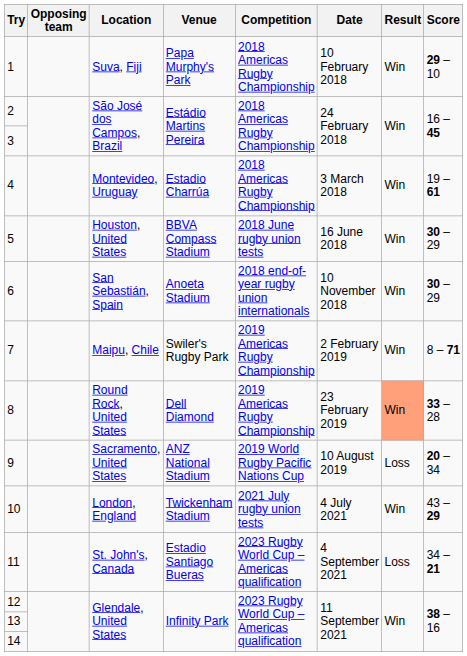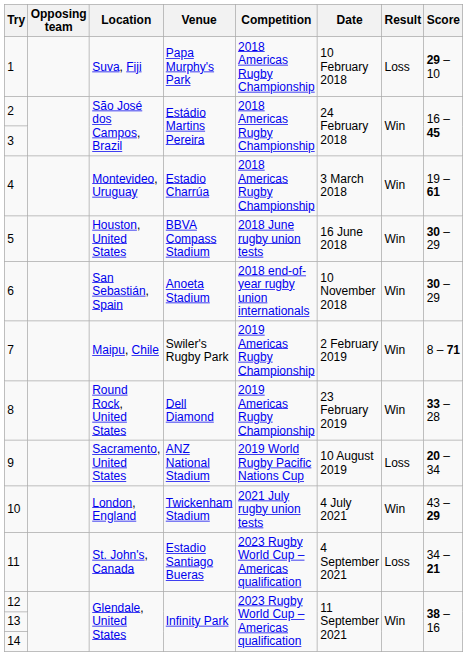 <table class="wikitable" style="font-size:100%">
 <tr>
 <th>Try</th>
 <th>Opposing team</th>
 <th>Location</th>
 <th>Venue</th>
 <th>Competition</th>
 <th>Date</th>
 <th>Result</th>
 <th>Score</th>
 </tr>
 <tr>
 <td>1</td>
 <td></td>
 <td><a href='#'>Suva</a>, <a href='#'>Fiji</a></td>
 <td><a href='#'>Papa Murphy's Park</a></td>
 <td><a href='#'>2018 Americas Rugby Championship</a></td>
 <td>10 February 2018</td>
-<td>Win</td>
+<td>Loss</td>
 <td><strong>29</strong> – 10</td>
 </tr>
 <tr>
 <td>2</td>
 <td rowspan="2"></td>
 <td rowspan="2"><a href='#'>São José dos Campos</a>, <a href='#'>Brazil</a></td>
 <td rowspan="2"><a href='#'>Estádio Martins Pereira</a></td>
 <td rowspan="2"><a href='#'>2018 Americas Rugby Championship</a></td>
 <td rowspan="2">24 February 2018</td>
 <td rowspan="2">Win</td>
 <td rowspan="2">16 – <strong>45</strong></td>
 </tr>
 <tr>
 <td>3</td>
 </tr>
 <tr>
 <td>4</td>
 <td></td>
 <td><a href='#'>Montevideo</a>, <a href='#'>Uruguay</a></td>
 <td><a href='#'>Estadio Charrúa</a></td>
 <td><a href='#'>2018 Americas Rugby Championship</a></td>
 <td>3 March 2018</td>
 <td>Win</td>
 <td>19 – <strong>61</strong></td>
 </tr>
 <tr>
 <td>5</td>
 <td></td>
 <td><a href='#'>Houston</a>, <a href='#'>United States</a></td>
 <td><a href='#'>BBVA Compass Stadium</a></td>
 <td><a href='#'>2018 June rugby union tests</a></td>
 <td>16 June 2018</td>
 <td>Win</td>
 <td><strong>30</strong> – 29</td>
 </tr>
 <tr>
 <td>6</td>
 <td></td>
 <td><a href='#'>San Sebastián</a>, <a href='#'>Spain</a></td>
 <td><a href='#'>Anoeta Stadium</a></td>
 <td><a href='#'>2018 end-of-year rugby union internationals</a></td>
 <td>10 November 2018</td>
 <td>Win</td>
 <td><strong>30</strong> – 29</td>
 </tr>
 <tr>
 <td>7</td>
 <td></td>
 <td><a href='#'>Maipu</a>, <a href='#'>Chile</a></td>
 <td>Swiler's Rugby Park</td>
 <td><a href='#'>2019 Americas Rugby Championship</a></td>
 <td>2 February 2019</td>
 <td>Win</td>
 <td>8 – <strong>71</strong></td>
 </tr>
 <tr>
 <td>8</td>
 <td></td>
 <td><a href='#'>Round Rock</a>, <a href='#'>United States</a></td>
 <td><a href='#'>Dell Diamond</a></td>
 <td><a href='#'>2019 Americas Rugby Championship</a></td>
 <td>23 February 2019</td>
-<td style="background: lightsalmon;">Win</td>
+<td>Win</td>
 <td><strong>33</strong> – 28</td>
 </tr>
 <tr>
 <td>9</td>
 <td></td>
 <td><a href='#'>Sacramento</a>, <a href='#'>United States</a></td>
 <td><a href='#'>ANZ National Stadium</a></td>
 <td><a href='#'>2019 World Rugby Pacific Nations Cup</a></td>
 <td>10 August 2019</td>
 <td>Loss</td>
 <td><strong>20</strong> – 34</td>
 </tr>
 <tr>
 <td>10</td>
 <td></td>
 <td><a href='#'>London</a>, <a href='#'>England</a></td>
 <td><a href='#'>Twickenham Stadium</a></td>
 <td><a href='#'>2021 July rugby union tests</a></td>
 <td>4 July 2021</td>
 <td>Win</td>
 <td>43 – <strong>29</strong></td>
 </tr>
 <tr>
 <td>11</td>
 <td></td>
 <td><a href='#'>St. John's</a>, <a href='#'>Canada</a></td>
 <td><a href='#'>Estadio Santiago Bueras</a></td>
 <td><a href='#'>2023 Rugby World Cup – Americas qualification</a></td>
 <td>4 September 2021</td>
 <td>Loss</td>
 <td>34 – <strong>21</strong></td>
 </tr>
 <tr>
 <td>12</td>
 <td rowspan="3"></td>
 <td rowspan="3"><a href='#'>Glendale</a>, <a href='#'>United States</a></td>
 <td rowspan="3"><a href='#'>Infinity Park</a></td>
 <td rowspan="3"><a href='#'>2023 Rugby World Cup – Americas qualification</a></td>
 <td rowspan="3">11 September 2021</td>
 <td rowspan="3">Win</td>
 <td rowspan="3"><strong>38</strong> – 16</td>
 </tr>
 <tr>
 <td>13</td>
 </tr>
 <tr>
 <td>14</td>
 </tr>
 </table>
